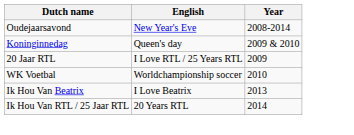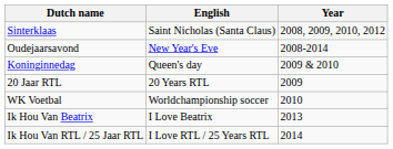 <table class="wikitable">
 <tr>
 <th>Dutch name</th>
 <th>English</th>
 <th>Year</th>
+</tr>
+<tr>
+<td><a href='#'>Sinterklaas</a></td>
+<td>Saint Nicholas (Santa Claus)</td>
+<td>2008, 2009, 2010, 2012</td>
 </tr>
 <tr>
 <td>Oudejaarsavond</td>
 <td><a href='#'>New Year's Eve</a></td>
 <td>2008-2014</td>
 </tr>
 <tr>
 <td><a href='#'>Koninginnedag</a></td>
 <td>Queen's day</td>
 <td>2009 & 2010</td>
 </tr>
 <tr>
 <td>20 Jaar RTL</td>
-<td>I Love RTL / 25 Years RTL</td>
+<td>20 Years RTL</td>
 <td>2009</td>
 </tr>
 <tr>
 <td>WK Voetbal</td>
 <td>Worldchampionship soccer</td>
 <td>2010</td>
 </tr>
 <tr>
 <td>Ik Hou Van <a href='#'>Beatrix</a></td>
 <td>I Love Beatrix</td>
 <td>2013</td>
 </tr>
 <tr>
 <td>Ik Hou Van RTL / 25 Jaar RTL</td>
-<td>20 Years RTL</td>
+<td>I Love RTL / 25 Years RTL</td>
 <td>2014</td>
 </tr>
 </table>
